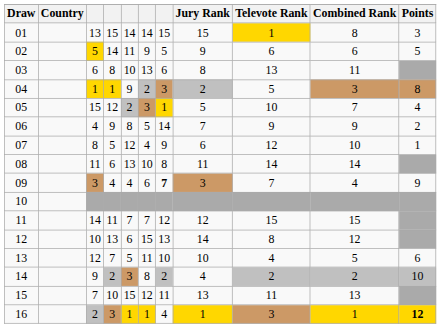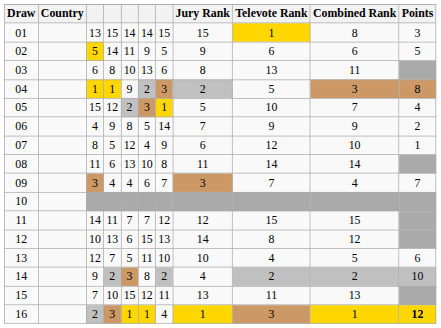 <table class="sortable wikitable collapsible plainrowheaders" style="text-align:center;">
 <tr>
 </tr>
 <tr>
 <th scope="col">Draw</th>
 <th scope="col">Country</th>
 <th scope="col"></th>
 <th scope="col"></th>
 <th scope="col"></th>
 <th scope="col"></th>
 <th scope="col"></th>
 <th scope="col">Jury Rank</th>
 <th scope="col">Televote Rank</th>
 <th scope="col">Combined Rank</th>
 <th scope="col">Points</th>
 </tr>
 <tr>
 <td>01</td>
 <td style="text-align:left;"></td>
 <td>13</td>
 <td>15</td>
 <td>14</td>
 <td>14</td>
 <td>15</td>
 <td>15</td>
 <td style="background:gold;">1</td>
 <td>8</td>
 <td>3</td>
 </tr>
 <tr>
 <td>02</td>
 <td style="text-align:left;"></td>
 <td style="background: gold;">5</td>
 <td>14</td>
 <td>11</td>
 <td>9</td>
 <td>5</td>
 <td>9</td>
 <td>6</td>
 <td>6</td>
 <td>5</td>
 </tr>
 <tr>
 <td>03</td>
 <td style="text-align:left;"></td>
 <td>6</td>
 <td>8</td>
 <td>10</td>
 <td>13</td>
 <td>6</td>
 <td>8</td>
 <td>13</td>
 <td>11</td>
 <td style="background:#AAAAAA;"></td>
 </tr>
 <tr>
 <td>04</td>
 <td style="text-align:left;"></td>
 <td style="background:gold;">1</td>
 <td style="background:gold;">1</td>
 <td>9</td>
 <td style="background:silver;">2</td>
 <td style="background:#CC9966;">3</td>
 <td style="background:silver;">2</td>
 <td>5</td>
 <td style="background:#CC9966;">3</td>
 <td style="background:#CC9966;">8</td>
 </tr>
 <tr>
 <td>05</td>
 <td style="text-align:left;"></td>
 <td>15</td>
 <td>12</td>
 <td style="background:silver;">2</td>
 <td style="background:#CC9966;">3</td>
 <td style="background:gold;">1</td>
 <td>5</td>
 <td>10</td>
 <td>7</td>
 <td>4</td>
 </tr>
 <tr>
 <td>06</td>
 <td style="text-align:left;"></td>
 <td>4</td>
 <td>9</td>
 <td>8</td>
 <td>5</td>
 <td>14</td>
 <td>7</td>
 <td>9</td>
 <td>9</td>
 <td>2</td>
 </tr>
 <tr>
 <td>07</td>
 <td style="text-align:left;"></td>
 <td>8</td>
 <td>5</td>
 <td>12</td>
 <td>4</td>
 <td>9</td>
 <td>6</td>
 <td>12</td>
 <td>10</td>
 <td>1</td>
 </tr>
 <tr>
 <td>08</td>
 <td style="text-align:left;"></td>
 <td>11</td>
 <td>6</td>
 <td>13</td>
 <td>10</td>
 <td>8</td>
 <td>11</td>
 <td>14</td>
 <td>14</td>
 <td style="background:#AAAAAA;"></td>
 </tr>
 <tr>
 <td>09</td>
 <td style="text-align:left;"></td>
 <td style="background:#CC9966;">3</td>
 <td>4</td>
 <td>4</td>
 <td>6</td>
-<td><strong>7</strong></td>
+<td>7</td>
 <td style="background:#CC9966;">3</td>
 <td>7</td>
 <td>4</td>
-<td>9</td>
+<td>7</td>
 </tr>
 <tr class="sortbottom">
 <td>10</td>
 <td style="text-align:left;"></td>
 <td style="background:#AAAAAA;"></td>
 <td style="background:#AAAAAA;"></td>
 <td style="background:#AAAAAA;"></td>
 <td style="background:#AAAAAA;"></td>
 <td style="background:#AAAAAA;"></td>
 <td style="background:#AAAAAA;"></td>
 <td style="background:#AAAAAA;"></td>
 <td style="background:#AAAAAA;"></td>
 <td style="background:#AAAAAA;"></td>
 </tr>
 <tr>
 <td>11</td>
 <td style="text-align:left;"></td>
 <td>14</td>
 <td>11</td>
 <td>7</td>
 <td>7</td>
 <td>12</td>
 <td>12</td>
 <td>15</td>
 <td>15</td>
 <td style="background:#AAAAAA;"></td>
 </tr>
 <tr>
 <td>12</td>
 <td style="text-align:left;"></td>
 <td>10</td>
 <td>13</td>
 <td>6</td>
 <td>15</td>
 <td>13</td>
 <td>14</td>
 <td>8</td>
 <td>12</td>
 <td style="background:#AAAAAA;"></td>
 </tr>
 <tr>
 <td>13</td>
 <td style="text-align:left;"></td>
 <td>12</td>
 <td>7</td>
 <td>5</td>
 <td>11</td>
 <td>10</td>
 <td>10</td>
 <td>4</td>
 <td>5</td>
 <td>6</td>
 </tr>
 <tr>
 <td>14</td>
 <td style="text-align:left;"></td>
 <td>9</td>
 <td style="background:silver;">2</td>
 <td style="background:#CC9966;">3</td>
 <td>8</td>
 <td style="background:silver;">2</td>
 <td>4</td>
 <td style="background:silver;">2</td>
 <td style="background:silver;">2</td>
 <td style="background:silver;">10</td>
 </tr>
 <tr>
 <td>15</td>
 <td style="text-align:left;"></td>
 <td>7</td>
 <td>10</td>
 <td>15</td>
 <td>12</td>
 <td>11</td>
 <td>13</td>
 <td>11</td>
 <td>13</td>
 <td style="background:#AAAAAA;"></td>
 </tr>
 <tr>
 <td>16</td>
 <td style="text-align:left;"></td>
 <td style="background:silver;">2</td>
 <td style="background:#CC9966;">3</td>
 <td style="background:gold;">1</td>
 <td style="background:gold;">1</td>
 <td>4</td>
 <td style="background:gold;">1</td>
 <td style="background:#CC9966;">3</td>
 <td style="background:gold;">1</td>
 <td style="background:gold;"><strong>12</strong></td>
 </tr>
 </table>
